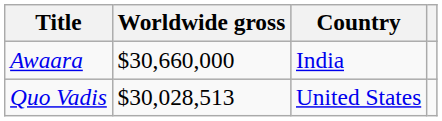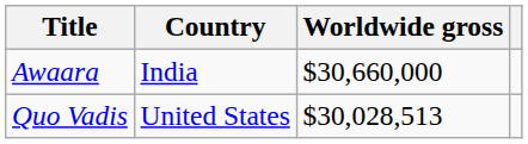 <table class="wikitable sortable">
 <tr>
 <th>Title</th>
+<th>Country</th>
 <th>Worldwide gross</th>
-<th>Country</th>
 <th></th>
 </tr>
 <tr>
 <td><em><a href='#'>Awaara</a></em></td>
+<td><a href='#'>India</a></td>
 <td>$30,660,000</td>
-<td><a href='#'>India</a></td>
 <td></td>
 </tr>
 <tr>
 <td><em><a href='#'>Quo Vadis</a></em></td>
+<td><a href='#'>United States</a></td>
 <td>$30,028,513</td>
-<td><a href='#'>United States</a></td>
 <td></td>
 </tr>
 </table>
